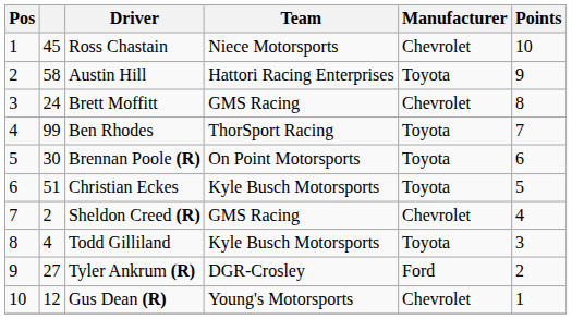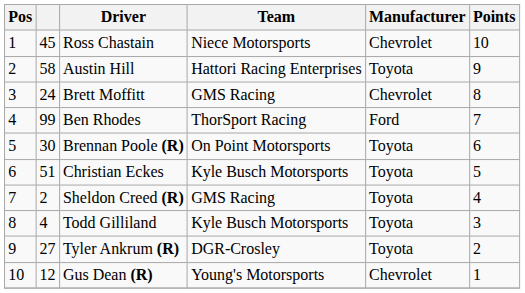 <table class="wikitable" style="font-size:98%">
 <tr>
 <th>Pos</th>
 <th></th>
 <th>Driver</th>
 <th>Team</th>
 <th>Manufacturer</th>
 <th>Points</th>
 </tr>
 <tr>
 <td>1</td>
 <td>45</td>
 <td>Ross Chastain</td>
 <td>Niece Motorsports</td>
 <td>Chevrolet</td>
 <td>10</td>
 </tr>
 <tr>
 <td>2</td>
 <td>58</td>
 <td>Austin Hill</td>
 <td>Hattori Racing Enterprises</td>
 <td>Toyota</td>
 <td>9</td>
 </tr>
 <tr>
 <td>3</td>
 <td>24</td>
 <td>Brett Moffitt</td>
 <td>GMS Racing</td>
 <td>Chevrolet</td>
 <td>8</td>
 </tr>
 <tr>
 <td>4</td>
 <td>99</td>
 <td>Ben Rhodes</td>
 <td>ThorSport Racing</td>
-<td>Toyota</td>
+<td>Ford</td>
 <td>7</td>
 </tr>
 <tr>
 <td>5</td>
 <td>30</td>
 <td>Brennan Poole <strong>(R)</strong></td>
 <td>On Point Motorsports</td>
 <td>Toyota</td>
 <td>6</td>
 </tr>
 <tr>
 <td>6</td>
 <td>51</td>
 <td>Christian Eckes</td>
 <td>Kyle Busch Motorsports</td>
 <td>Toyota</td>
 <td>5</td>
 </tr>
 <tr>
 <td>7</td>
 <td>2</td>
 <td>Sheldon Creed <strong>(R)</strong></td>
 <td>GMS Racing</td>
-<td>Chevrolet</td>
+<td>Toyota</td>
 <td>4</td>
 </tr>
 <tr>
 <td>8</td>
 <td>4</td>
 <td>Todd Gilliland</td>
 <td>Kyle Busch Motorsports</td>
 <td>Toyota</td>
 <td>3</td>
 </tr>
 <tr>
 <td>9</td>
 <td>27</td>
 <td>Tyler Ankrum <strong>(R)</strong></td>
 <td>DGR-Crosley</td>
-<td>Ford</td>
+<td>Toyota</td>
 <td>2</td>
 </tr>
 <tr>
 <td>10</td>
 <td>12</td>
 <td>Gus Dean <strong>(R)</strong></td>
 <td>Young's Motorsports</td>
 <td>Chevrolet</td>
 <td>1</td>
 </tr>
 <tr>
 </tr>
 </table>
